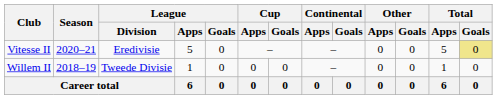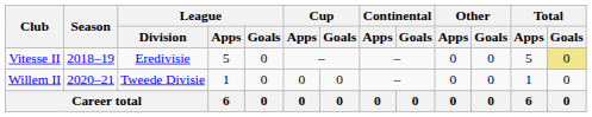 <table class="wikitable" style="text-align: center">
 <tr>
 <th rowspan="2">Club</th>
 <th rowspan="2">Season</th>
 <th colspan="3">League</th>
 <th colspan="2">Cup</th>
 <th colspan="2">Continental</th>
 <th colspan="2">Other</th>
 <th colspan="2">Total</th>
 </tr>
 <tr>
 <th>Division</th>
 <th>Apps</th>
 <th>Goals</th>
 <th>Apps</th>
 <th>Goals</th>
 <th>Apps</th>
 <th>Goals</th>
 <th>Apps</th>
 <th>Goals</th>
 <th>Apps</th>
 <th>Goals</th>
 </tr>
 <tr>
 <td><a href='#'>Vitesse II</a></td>
-<td><a href='#'>2020–21</a></td>
+<td><a href='#'>2018–19</a></td>
 <td><a href='#'>Eredivisie</a></td>
 <td>5</td>
 <td>0</td>
 <td colspan="2">–</td>
 <td colspan="2">–</td>
 <td>0</td>
 <td>0</td>
 <td>5</td>
 <td style="background: khaki;">0</td>
 </tr>
 <tr>
 <td><a href='#'>Willem II</a></td>
-<td><a href='#'>2018–19</a></td>
+<td><a href='#'>2020–21</a></td>
 <td><a href='#'>Tweede Divisie</a></td>
 <td>1</td>
 <td>0</td>
 <td>0</td>
 <td>0</td>
 <td colspan="2">–</td>
 <td>0</td>
 <td>0</td>
 <td>1</td>
 <td>0</td>
 </tr>
 <tr>
 <th colspan="3"><strong>Career total</strong></th>
 <th>6</th>
 <th>0</th>
 <th>0</th>
 <th>0</th>
 <th>0</th>
 <th>0</th>
 <th>0</th>
 <th>0</th>
 <th>6</th>
 <th>0</th>
 </tr>
 </table>
